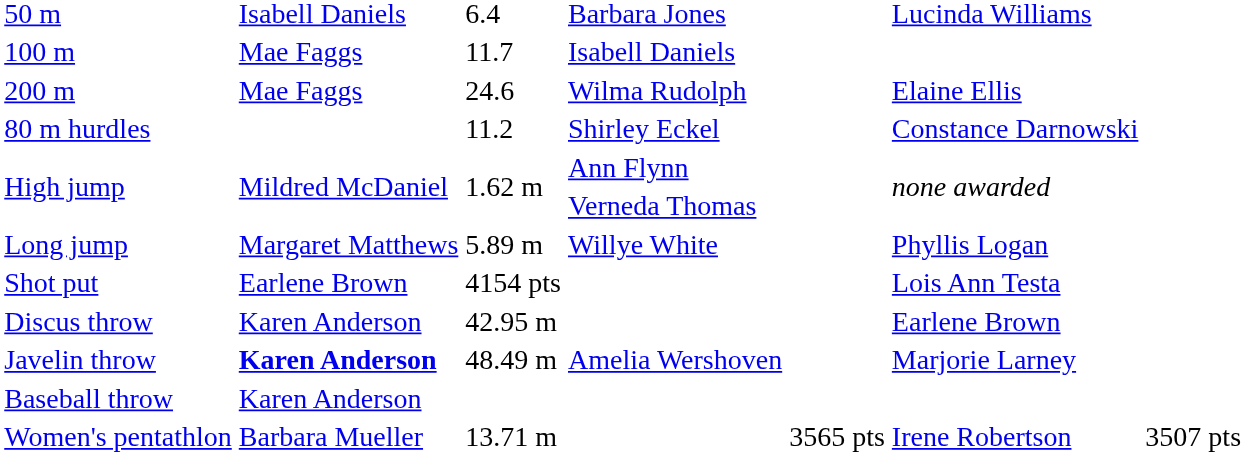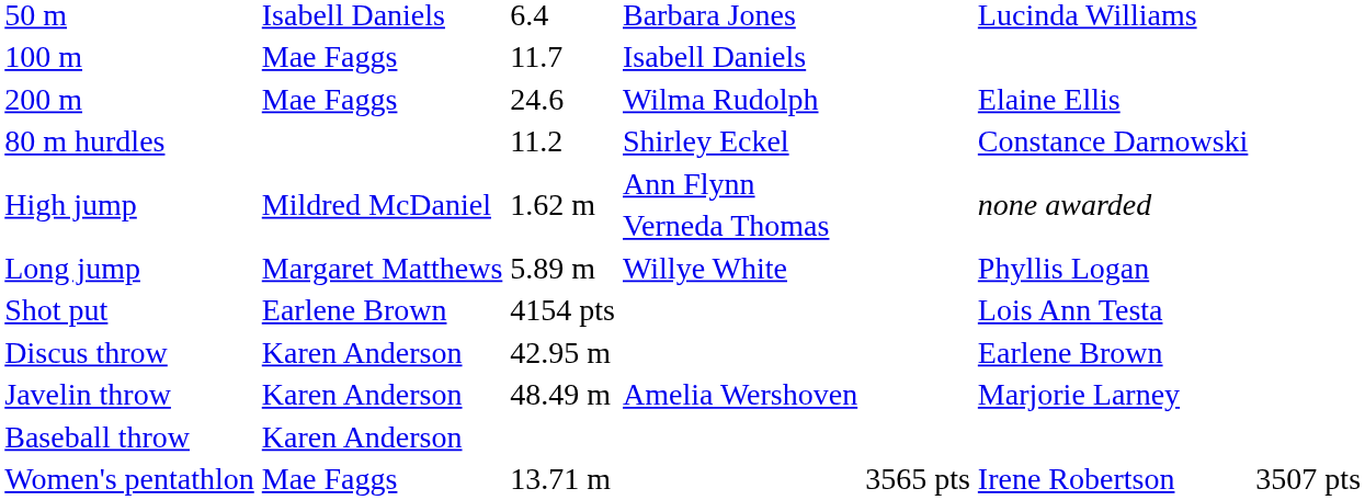 <table>
 <tr>
 <td><a href='#'>50 m</a></td>
 <td><a href='#'>Isabell Daniels</a></td>
 <td>6.4</td>
 <td><a href='#'>Barbara Jones</a></td>
 <td></td>
 <td><a href='#'>Lucinda Williams</a></td>
 <td></td>
 </tr>
 <tr>
 <td><a href='#'>100 m</a></td>
 <td><a href='#'>Mae Faggs</a></td>
 <td>11.7</td>
 <td><a href='#'>Isabell Daniels</a></td>
 <td></td>
 <td></td>
 <td></td>
 </tr>
 <tr>
 <td><a href='#'>200 m</a></td>
 <td><a href='#'>Mae Faggs</a></td>
 <td>24.6</td>
 <td><a href='#'>Wilma Rudolph</a></td>
 <td></td>
 <td><a href='#'>Elaine Ellis</a></td>
 <td></td>
 </tr>
 <tr>
 <td><a href='#'>80 m hurdles</a></td>
 <td></td>
 <td>11.2</td>
 <td><a href='#'>Shirley Eckel</a></td>
 <td></td>
 <td><a href='#'>Constance Darnowski</a></td>
 <td></td>
 </tr>
 <tr>
 <td rowspan=2><a href='#'>High jump</a></td>
 <td rowspan=2><a href='#'>Mildred McDaniel</a></td>
 <td rowspan=2>1.62 m</td>
 <td><a href='#'>Ann Flynn</a></td>
 <td rowspan=2></td>
 <td rowspan=2 colspan=2><em>none awarded</em></td>
 </tr>
 <tr>
 <td rowspan=1><a href='#'>Verneda Thomas</a></td>
 </tr>
 <tr>
 <td><a href='#'>Long jump</a></td>
 <td><a href='#'>Margaret Matthews</a></td>
 <td>5.89 m</td>
 <td><a href='#'>Willye White</a></td>
 <td></td>
 <td><a href='#'>Phyllis Logan</a></td>
 <td></td>
 </tr>
 <tr>
 <td><a href='#'>Shot put</a></td>
 <td><a href='#'>Earlene Brown</a></td>
 <td>4154 pts</td>
 <td></td>
 <td></td>
 <td><a href='#'>Lois Ann Testa</a></td>
 <td></td>
 </tr>
 <tr>
 <td><a href='#'>Discus throw</a></td>
 <td><a href='#'>Karen Anderson</a></td>
 <td>42.95 m</td>
 <td></td>
 <td></td>
 <td><a href='#'>Earlene Brown</a></td>
 <td></td>
 </tr>
 <tr>
 <td><a href='#'>Javelin throw</a></td>
-<td><strong><a href='#'>Karen Anderson</a></strong></td>
+<td><a href='#'>Karen Anderson</a></td>
 <td>48.49 m</td>
 <td><a href='#'>Amelia Wershoven</a></td>
 <td></td>
 <td><a href='#'>Marjorie Larney</a></td>
 <td></td>
 </tr>
 <tr>
 <td><a href='#'>Baseball throw</a></td>
 <td><a href='#'>Karen Anderson</a></td>
 <td></td>
 <td></td>
 <td></td>
 <td></td>
 <td></td>
 </tr>
 <tr>
 <td><a href='#'>Women's pentathlon</a></td>
-<td><a href='#'>Barbara Mueller</a></td>
+<td><a href='#'>Mae Faggs</a></td>
 <td>13.71 m</td>
 <td></td>
 <td>3565 pts</td>
 <td><a href='#'>Irene Robertson</a></td>
 <td>3507 pts</td>
 </tr>
 </table>
